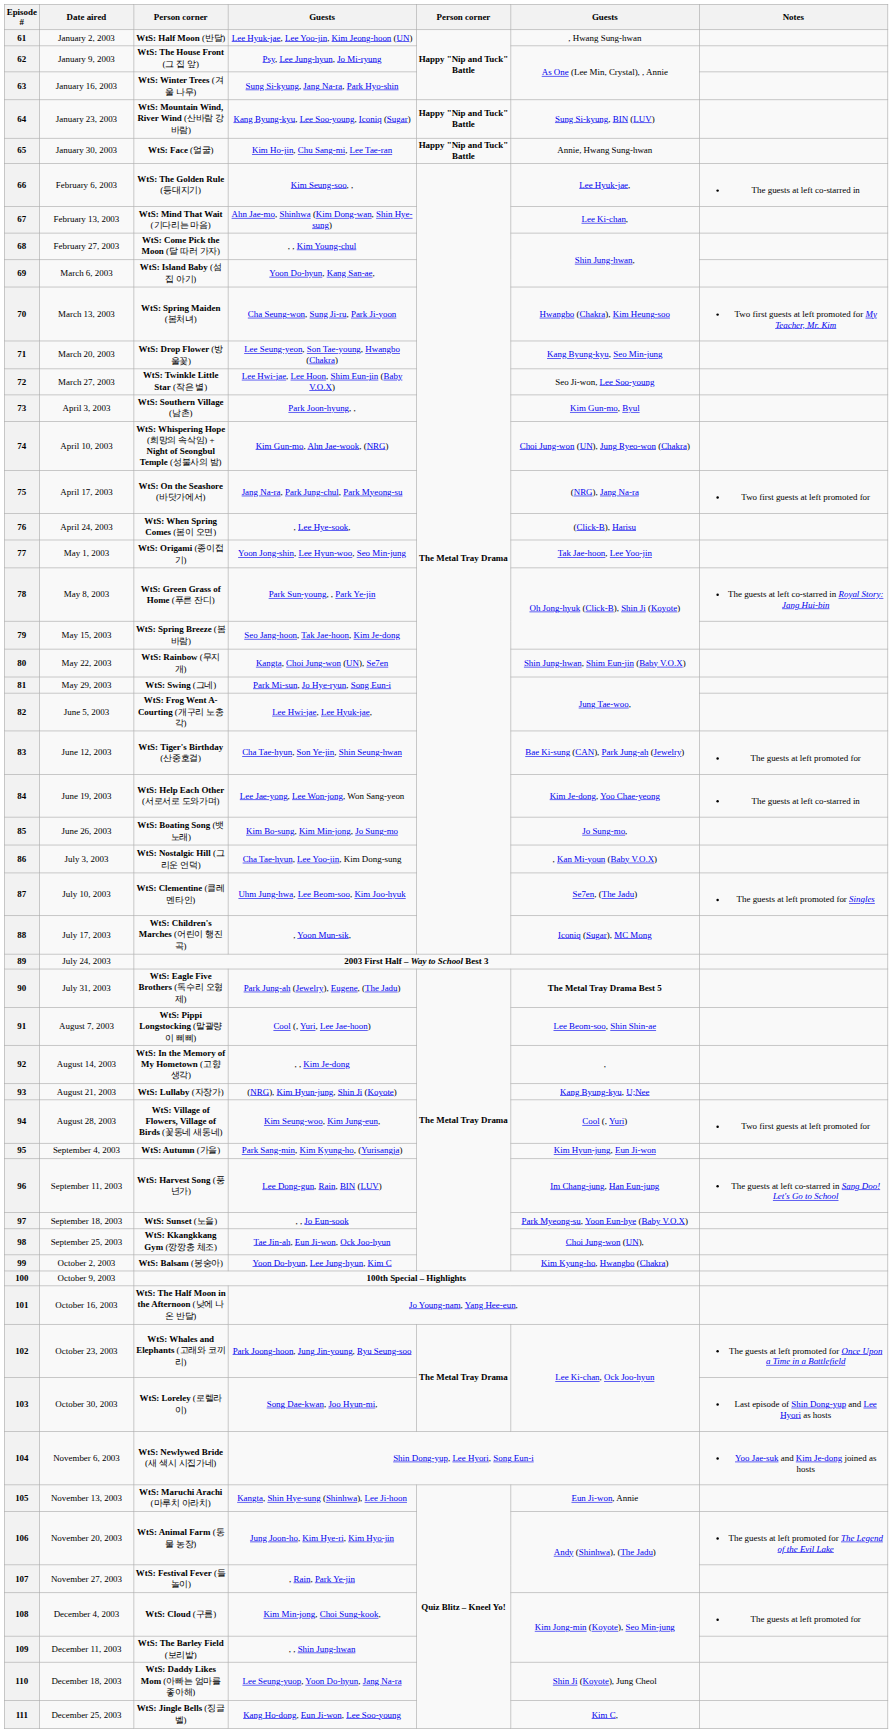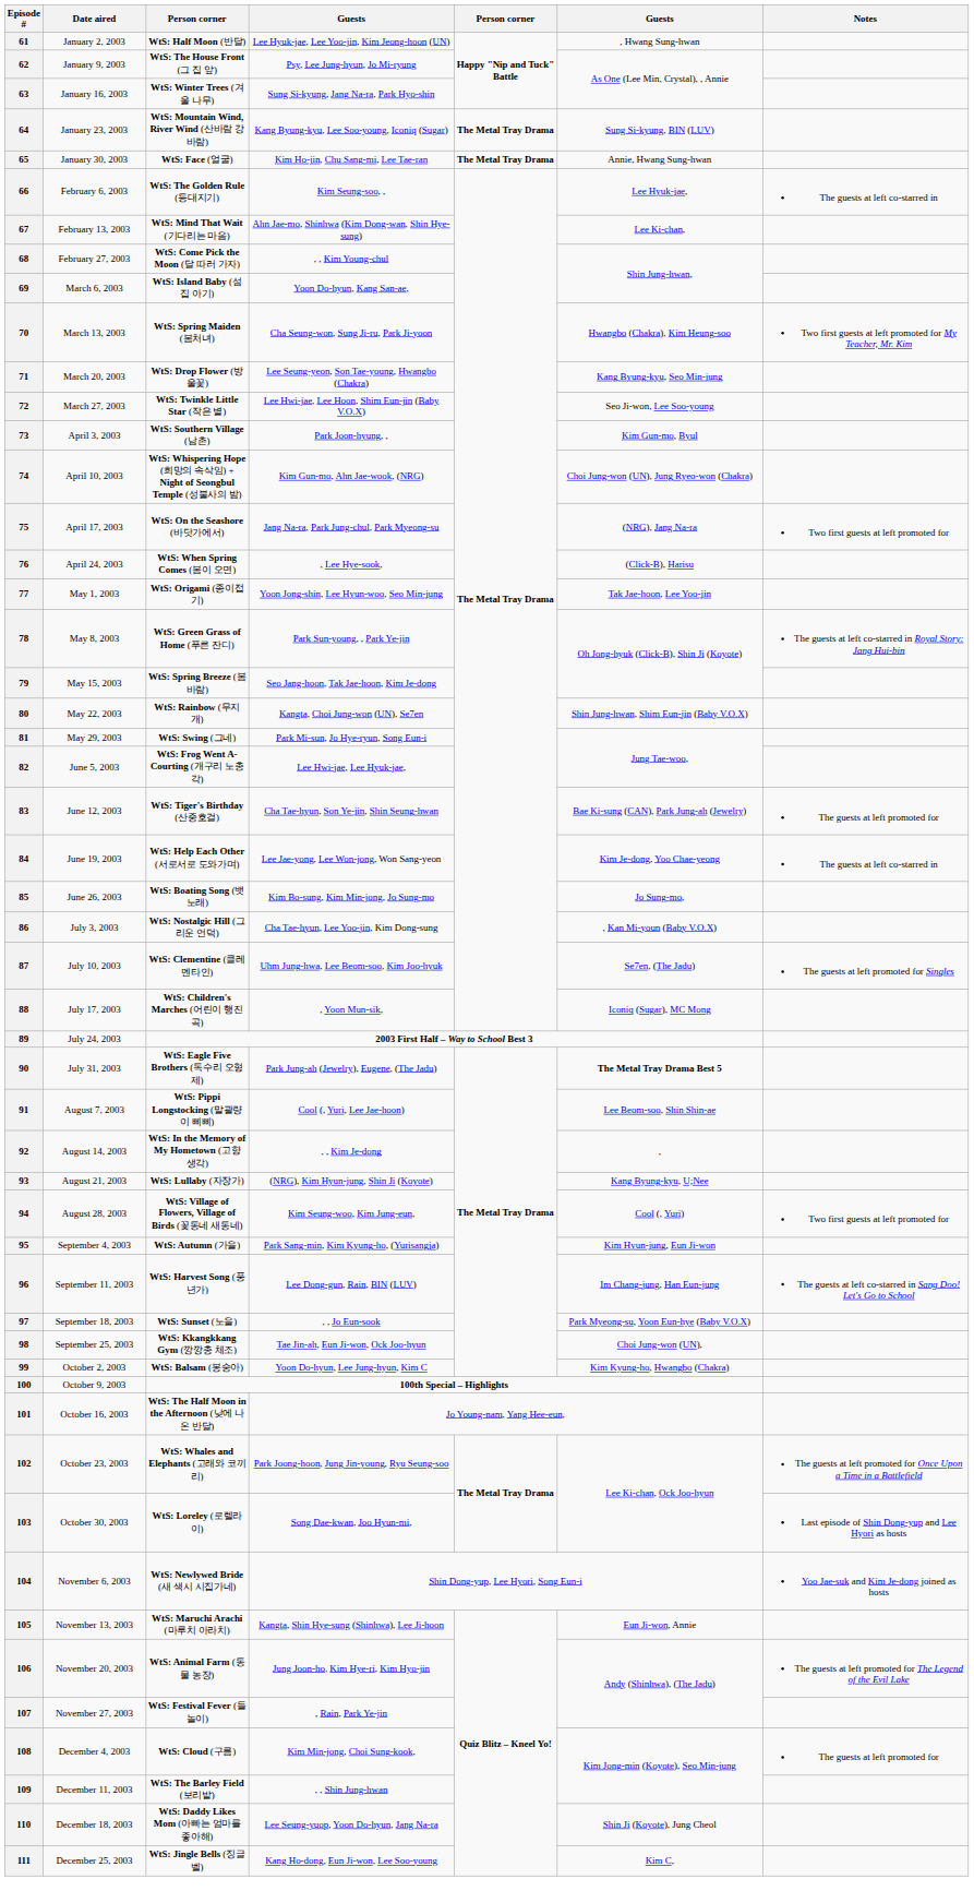 <table class="wikitable" style="font-size:90%; text-align:center; width:90%">
 <tr>
 <th width="1%">Episode #</th>
 <th width="10%">Date aired</th>
 <th width="10%">Person corner</th>
 <th width="20%">Guests</th>
 <th width="10%">Person corner</th>
 <th width="20%">Guests</th>
 <th width="20%">Notes</th>
 </tr>
 <tr>
 <th>61</th>
 <td>January 2, 2003</td>
 <td><strong>WtS: Half Moon</strong> (반달)</td>
 <td><a href='#'>Lee Hyuk-jae</a>, <a href='#'>Lee Yoo-jin</a>, <a href='#'>Kim Jeong-hoon</a> (<a href='#'>UN</a>)</td>
 <td rowspan=3><strong>Happy "Nip and Tuck" Battle</strong></td>
 <td>, Hwang Sung-hwan</td>
 <td></td>
 </tr>
 <tr>
 <th>62</th>
 <td>January 9, 2003</td>
 <td><strong>WtS: The House Front</strong> (그 집 앞)</td>
 <td><a href='#'>Psy</a>, <a href='#'>Lee Jung-hyun</a>, <a href='#'>Jo Mi-ryung</a></td>
 <td rowspan=2><a href='#'>As One</a> (Lee Min, Crystal), , Annie</td>
 <td></td>
 </tr>
 <tr>
 <th>63</th>
 <td>January 16, 2003</td>
 <td><strong>WtS: Winter Trees</strong> (겨울 나무)</td>
 <td><a href='#'>Sung Si-kyung</a>, <a href='#'>Jang Na-ra</a>, <a href='#'>Park Hyo-shin</a></td>
 <td></td>
 </tr>
 <tr>
 <th>64</th>
 <td>January 23, 2003</td>
 <td><strong>WtS: Mountain Wind, River Wind</strong> (산바람 강바람)</td>
 <td><a href='#'>Kang Byung-kyu</a>, <a href='#'>Lee Soo-young</a>, <a href='#'>Iconiq</a> (<a href='#'>Sugar</a>)</td>
-<td><strong>Happy "Nip and Tuck" Battle</strong></td>
+<td><strong>The Metal Tray Drama</strong></td>
 <td><a href='#'>Sung Si-kyung</a>, <a href='#'>BIN</a> (<a href='#'>LUV</a>)</td>
 <td></td>
 </tr>
 <tr>
 <th>65</th>
 <td>January 30, 2003</td>
 <td><strong>WtS: Face</strong> (얼굴)</td>
 <td><a href='#'>Kim Ho-jin</a>, <a href='#'>Chu Sang-mi</a>, <a href='#'>Lee Tae-ran</a></td>
-<td><strong>Happy "Nip and Tuck" Battle</strong></td>
+<td><strong>The Metal Tray Drama</strong></td>
 <td>Annie, Hwang Sung-hwan</td>
 <td></td>
 </tr>
 <tr>
 <th>66</th>
 <td>February 6, 2003</td>
 <td><strong>WtS: The Golden Rule</strong> (등대지기)</td>
 <td><a href='#'>Kim Seung-soo</a>, , </td>
 <td rowspan=23><strong>The Metal Tray Drama</strong></td>
 <td><a href='#'>Lee Hyuk-jae</a>, </td>
 <td><br><ul><li>The guests at left co-starred in <em></em></li></ul></td>
 </tr>
 <tr>
 <th>67</th>
 <td>February 13, 2003</td>
 <td><strong>WtS: Mind That Wait</strong> (기다리는 마음)</td>
 <td><a href='#'>Ahn Jae-mo</a>, <a href='#'>Shinhwa</a> (<a href='#'>Kim Dong-wan</a>, <a href='#'>Shin Hye-sung</a>)</td>
 <td><a href='#'>Lee Ki-chan</a>, </td>
 <td></td>
 </tr>
 <tr>
 <th>68</th>
 <td>February 27, 2003</td>
 <td><strong>WtS: Come Pick the Moon</strong> (달 따러 가자)</td>
 <td>, , <a href='#'>Kim Young-chul</a></td>
 <td rowspan=2><a href='#'>Shin Jung-hwan</a>, </td>
 <td></td>
 </tr>
 <tr>
 <th>69</th>
 <td>March 6, 2003</td>
 <td><strong>WtS: Island Baby</strong> (섬집 아기)</td>
 <td><a href='#'>Yoon Do-hyun</a>, <a href='#'>Kang San-ae</a>, </td>
 <td></td>
 </tr>
 <tr>
 <th>70</th>
 <td>March 13, 2003</td>
 <td><strong>WtS: Spring Maiden</strong> (봄처녀)</td>
 <td><a href='#'>Cha Seung-won</a>, <a href='#'>Sung Ji-ru</a>, <a href='#'>Park Ji-yoon</a></td>
 <td><a href='#'>Hwangbo</a> (<a href='#'>Chakra</a>), <a href='#'>Kim Heung-soo</a></td>
 <td><br><ul><li>Two first guests at left promoted for <em><a href='#'>My Teacher, Mr. Kim</a></em></li></ul></td>
 </tr>
 <tr>
 <th>71</th>
 <td>March 20, 2003</td>
 <td><strong>WtS: Drop Flower</strong> (방울꽃)</td>
 <td><a href='#'>Lee Seung-yeon</a>, <a href='#'>Son Tae-young</a>, <a href='#'>Hwangbo</a> (<a href='#'>Chakra</a>)</td>
 <td><a href='#'>Kang Byung-kyu</a>, <a href='#'>Seo Min-jung</a></td>
 <td></td>
 </tr>
 <tr>
 <th>72</th>
 <td>March 27, 2003</td>
 <td><strong>WtS: Twinkle Little Star</strong> (작은 별)</td>
 <td><a href='#'>Lee Hwi-jae</a>, <a href='#'>Lee Hoon</a>, <a href='#'>Shim Eun-jin</a> (<a href='#'>Baby V.O.X</a>)</td>
 <td>Seo Ji-won, <a href='#'>Lee Soo-young</a></td>
 <td></td>
 </tr>
 <tr>
 <th>73</th>
 <td>April 3, 2003</td>
 <td><strong>WtS: Southern Village</strong> (남촌)</td>
 <td><a href='#'>Park Joon-hyung</a>, , </td>
 <td><a href='#'>Kim Gun-mo</a>, <a href='#'>Byul</a></td>
 <td></td>
 </tr>
 <tr>
 <th>74</th>
 <td>April 10, 2003</td>
 <td><strong>WtS: Whispering Hope</strong> (희망의 속삭임) + <strong>Night of Seongbul Temple</strong> (성불사의 밤)</td>
 <td><a href='#'>Kim Gun-mo</a>, <a href='#'>Ahn Jae-wook</a>,  (<a href='#'>NRG</a>)</td>
 <td><a href='#'>Choi Jung-won</a> (<a href='#'>UN</a>), <a href='#'>Jung Ryeo-won</a> (<a href='#'>Chakra</a>)</td>
 <td></td>
 </tr>
 <tr>
 <th>75</th>
 <td>April 17, 2003</td>
 <td><strong>WtS: On the Seashore</strong> (바닷가에서)</td>
 <td><a href='#'>Jang Na-ra</a>, <a href='#'>Park Jung-chul</a>, <a href='#'>Park Myeong-su</a></td>
 <td> (<a href='#'>NRG</a>), <a href='#'>Jang Na-ra</a></td>
 <td><br><ul><li>Two first guests at left promoted for <em></em></li></ul></td>
 </tr>
 <tr>
 <th>76</th>
 <td>April 24, 2003</td>
 <td><strong>WtS: When Spring Comes</strong> (봄이 오면)</td>
 <td>, <a href='#'>Lee Hye-sook</a>, </td>
 <td> (<a href='#'>Click-B</a>), <a href='#'>Harisu</a></td>
 <td></td>
 </tr>
 <tr>
 <th>77</th>
 <td>May 1, 2003</td>
 <td><strong>WtS: Origami</strong> (종이접기)</td>
 <td><a href='#'>Yoon Jong-shin</a>, <a href='#'>Lee Hyun-woo</a>, <a href='#'>Seo Min-jung</a></td>
 <td><a href='#'>Tak Jae-hoon</a>, <a href='#'>Lee Yoo-jin</a></td>
 <td></td>
 </tr>
 <tr>
 <th>78</th>
 <td>May 8, 2003</td>
 <td><strong>WtS: Green Grass of Home</strong> (푸른 잔디)</td>
 <td><a href='#'>Park Sun-young</a>, , <a href='#'>Park Ye-jin</a></td>
 <td rowspan=2><a href='#'>Oh Jong-hyuk</a> (<a href='#'>Click-B</a>), <a href='#'>Shin Ji</a> (<a href='#'>Koyote</a>)</td>
 <td><br><ul><li>The guests at left co-starred in <em><a href='#'>Royal Story: Jang Hui-bin</a></em></li></ul></td>
 </tr>
 <tr>
 <th>79</th>
 <td>May 15, 2003</td>
 <td><strong>WtS: Spring Breeze</strong> (봄바람)</td>
 <td><a href='#'>Seo Jang-hoon</a>, <a href='#'>Tak Jae-hoon</a>, <a href='#'>Kim Je-dong</a></td>
 <td></td>
 </tr>
 <tr>
 <th>80</th>
 <td>May 22, 2003</td>
 <td><strong>WtS: Rainbow</strong> (무지개)</td>
 <td><a href='#'>Kangta</a>, <a href='#'>Choi Jung-won</a> (<a href='#'>UN</a>), <a href='#'>Se7en</a></td>
 <td><a href='#'>Shin Jung-hwan</a>, <a href='#'>Shim Eun-jin</a> (<a href='#'>Baby V.O.X</a>)</td>
 <td></td>
 </tr>
 <tr>
 <th>81</th>
 <td>May 29, 2003</td>
 <td><strong>WtS: Swing</strong> (그네)</td>
 <td><a href='#'>Park Mi-sun</a>, <a href='#'>Jo Hye-ryun</a>, <a href='#'>Song Eun-i</a></td>
 <td rowspan=2><a href='#'>Jung Tae-woo</a>, </td>
 <td></td>
 </tr>
 <tr>
 <th>82</th>
 <td>June 5, 2003</td>
 <td><strong>WtS: Frog Went A-Courting</strong> (개구리 노총각)</td>
 <td><a href='#'>Lee Hwi-jae</a>, <a href='#'>Lee Hyuk-jae</a>, </td>
 <td></td>
 </tr>
 <tr>
 <th>83</th>
 <td>June 12, 2003</td>
 <td><strong>WtS: Tiger's Birthday</strong> (산중호걸)</td>
 <td><a href='#'>Cha Tae-hyun</a>, <a href='#'>Son Ye-jin</a>, <a href='#'>Shin Seung-hwan</a></td>
 <td><a href='#'>Bae Ki-sung</a> (<a href='#'>CAN</a>), <a href='#'>Park Jung-ah</a> (<a href='#'>Jewelry</a>)</td>
 <td><br><ul><li>The guests at left promoted for <em></em></li></ul></td>
 </tr>
 <tr>
 <th>84</th>
 <td>June 19, 2003</td>
 <td><strong>WtS: Help Each Other</strong> (서로서로 도와가며)</td>
 <td><a href='#'>Lee Jae-yong</a>, <a href='#'>Lee Won-jong</a>, Won Sang-yeon</td>
 <td><a href='#'>Kim Je-dong</a>, <a href='#'>Yoo Chae-yeong</a></td>
 <td><br><ul><li>The guests at left co-starred in <em></em></li></ul></td>
 </tr>
 <tr>
 <th>85</th>
 <td>June 26, 2003</td>
 <td><strong>WtS: Boating Song</strong> (뱃노래)</td>
 <td><a href='#'>Kim Bo-sung</a>, <a href='#'>Kim Min-jong</a>, <a href='#'>Jo Sung-mo</a></td>
 <td><a href='#'>Jo Sung-mo</a>, </td>
 <td></td>
 </tr>
 <tr>
 <th>86</th>
 <td>July 3, 2003</td>
 <td><strong>WtS: Nostalgic Hill</strong> (그리운 언덕)</td>
 <td><a href='#'>Cha Tae-hyun</a>, <a href='#'>Lee Yoo-jin</a>, Kim Dong-sung</td>
 <td>, <a href='#'>Kan Mi-youn</a> (<a href='#'>Baby V.O.X</a>)</td>
 <td></td>
 </tr>
 <tr>
 <th>87</th>
 <td>July 10, 2003</td>
 <td><strong>WtS: Clementine</strong> (클레멘타인)</td>
 <td><a href='#'>Uhm Jung-hwa</a>, <a href='#'>Lee Beom-soo</a>, <a href='#'>Kim Joo-hyuk</a></td>
 <td><a href='#'>Se7en</a>,  (<a href='#'>The Jadu</a>)</td>
 <td><br><ul><li>The guests at left promoted for <em><a href='#'>Singles</a></em></li></ul></td>
 </tr>
 <tr>
 <th>88</th>
 <td>July 17, 2003</td>
 <td><strong>WtS: Children's Marches</strong> (어린이 행진곡)</td>
 <td>, <a href='#'>Yoon Mun-sik</a>, </td>
 <td><a href='#'>Iconiq</a> (<a href='#'>Sugar</a>), <a href='#'>MC Mong</a></td>
 <td></td>
 </tr>
 <tr>
 <th>89</th>
 <td>July 24, 2003</td>
 <td colspan=4><strong>2003 First Half – <em>Way to School</em> Best 3</strong></td>
 <td></td>
 </tr>
 <tr>
 <th>90</th>
 <td>July 31, 2003</td>
 <td><strong>WtS: Eagle Five Brothers</strong> (독수리 오형제)</td>
 <td><a href='#'>Park Jung-ah</a> (<a href='#'>Jewelry</a>), <a href='#'>Eugene</a>,  (<a href='#'>The Jadu</a>)</td>
 <td rowspan="10"><strong>The Metal Tray Drama</strong></td>
 <td><strong>The Metal Tray Drama Best 5</strong></td>
 <td></td>
 </tr>
 <tr>
 <th>91</th>
 <td>August 7, 2003</td>
 <td><strong>WtS: Pippi Longstocking</strong> (말괄량이 삐삐)</td>
 <td><a href='#'>Cool</a> (, <a href='#'>Yuri</a>, <a href='#'>Lee Jae-hoon</a>)</td>
 <td><a href='#'>Lee Beom-soo</a>, <a href='#'>Shin Shin-ae</a></td>
 <td></td>
 </tr>
 <tr>
 <th>92</th>
 <td>August 14, 2003</td>
 <td><strong>WtS: In the Memory of My Hometown</strong>  (고향 생각)</td>
 <td>, , <a href='#'>Kim Je-dong</a></td>
 <td>, </td>
 <td></td>
 </tr>
 <tr>
 <th>93</th>
 <td>August 21, 2003</td>
 <td><strong>WtS: Lullaby</strong> (자장가)</td>
 <td> (<a href='#'>NRG</a>), <a href='#'>Kim Hyun-jung</a>, <a href='#'>Shin Ji</a> (<a href='#'>Koyote</a>)</td>
 <td><a href='#'>Kang Byung-kyu</a>, <a href='#'>U;Nee</a></td>
 <td></td>
 </tr>
 <tr>
 <th>94</th>
 <td>August 28, 2003</td>
 <td><strong>WtS: Village of Flowers, Village of Birds</strong> (꽃동네 새동네)</td>
 <td><a href='#'>Kim Seung-woo</a>, <a href='#'>Kim Jung-eun</a>, </td>
 <td><a href='#'>Cool</a> (, <a href='#'>Yuri</a>)</td>
 <td><br><ul><li>Two first guests at left promoted for <em></em></li></ul></td>
 </tr>
 <tr>
 <th>95</th>
 <td>September 4, 2003</td>
 <td><strong>WtS: Autumn</strong> (가을)</td>
 <td><a href='#'>Park Sang-min</a>, <a href='#'>Kim Kyung-ho</a>,  (<a href='#'>Yurisangja</a>)</td>
 <td><a href='#'>Kim Hyun-jung</a>, <a href='#'>Eun Ji-won</a></td>
 <td></td>
 </tr>
 <tr>
 <th>96</th>
 <td>September 11, 2003</td>
 <td><strong>WtS: Harvest Song</strong> (풍년가)</td>
 <td><a href='#'>Lee Dong-gun</a>, <a href='#'>Rain</a>, <a href='#'>BIN</a> (<a href='#'>LUV</a>)</td>
 <td><a href='#'>Im Chang-jung</a>, <a href='#'>Han Eun-jung</a></td>
 <td><br><ul><li>The guests at left co-starred in <em><a href='#'>Sang Doo! Let's Go to School</a></em></li></ul></td>
 </tr>
 <tr>
 <th>97</th>
 <td>September 18, 2003</td>
 <td><strong>WtS: Sunset</strong> (노을)</td>
 <td>, , <a href='#'>Jo Eun-sook</a></td>
 <td><a href='#'>Park Myeong-su</a>, <a href='#'>Yoon Eun-hye</a> (<a href='#'>Baby V.O.X</a>)</td>
 <td></td>
 </tr>
 <tr>
 <th>98</th>
 <td>September 25, 2003</td>
 <td><strong>WtS: Kkangkkang Gym </strong> (깡깡총 체조)</td>
 <td><a href='#'>Tae Jin-ah</a>, <a href='#'>Eun Ji-won</a>, <a href='#'>Ock Joo-hyun</a></td>
 <td><a href='#'>Choi Jung-won</a> (<a href='#'>UN</a>), </td>
 <td></td>
 </tr>
 <tr>
 <th>99</th>
 <td>October 2, 2003</td>
 <td><strong>WtS: Balsam</strong> (봉숭아)</td>
 <td><a href='#'>Yoon Do-hyun</a>, <a href='#'>Lee Jung-hyun</a>, <a href='#'>Kim C</a></td>
 <td><a href='#'>Kim Kyung-ho</a>, <a href='#'>Hwangbo</a> (<a href='#'>Chakra</a>)</td>
 <td></td>
 </tr>
 <tr>
 <th>100</th>
 <td>October 9, 2003</td>
 <td colspan=4><strong>100th Special – Highlights</strong></td>
 <td></td>
 </tr>
 <tr>
 <th>101</th>
 <td>October 16, 2003</td>
 <td><strong>WtS: The Half Moon in the Afternoon</strong> (낮에 나온 반달)</td>
 <td colspan="3"><a href='#'>Jo Young-nam</a>, <a href='#'>Yang Hee-eun</a>, </td>
 <td></td>
 </tr>
 <tr>
 <th>102</th>
 <td>October 23, 2003</td>
 <td><strong>WtS: Whales and Elephants</strong> (고래와 코끼리)</td>
 <td><a href='#'>Park Joong-hoon</a>, <a href='#'>Jung Jin-young</a>, <a href='#'>Ryu Seung-soo</a></td>
 <td rowspan=2><strong>The Metal Tray Drama</strong></td>
 <td rowspan=2><a href='#'>Lee Ki-chan</a>, <a href='#'>Ock Joo-hyun</a></td>
 <td><br><ul><li>The guests at left promoted for <em><a href='#'>Once Upon a Time in a Battlefield</a></em></li></ul></td>
 </tr>
 <tr>
 <th>103</th>
 <td>October 30, 2003</td>
 <td><strong>WtS: Loreley</strong> (로렐라이)</td>
 <td><a href='#'>Song Dae-kwan</a>, <a href='#'>Joo Hyun-mi</a>, </td>
 <td><br><ul><li>Last episode of <a href='#'>Shin Dong-yup</a> and <a href='#'>Lee Hyori</a> as hosts</li></ul></td>
 </tr>
 <tr>
 <th>104</th>
 <td>November 6, 2003</td>
 <td><strong>WtS: Newlywed Bride</strong> (새 색시 시집가네)</td>
 <td colspan="3"><a href='#'>Shin Dong-yup</a>, <a href='#'>Lee Hyori</a>, <a href='#'>Song Eun-i</a></td>
 <td><br><ul><li><a href='#'>Yoo Jae-suk</a> and <a href='#'>Kim Je-dong</a> joined as hosts</li></ul></td>
 </tr>
 <tr>
 <th>105</th>
 <td>November 13, 2003</td>
 <td><strong>WtS: Maruchi Arachi</strong> (마루치 아라치)</td>
 <td><a href='#'>Kangta</a>, <a href='#'>Shin Hye-sung</a> (<a href='#'>Shinhwa</a>), <a href='#'>Lee Ji-hoon</a></td>
 <td rowspan=7><strong>Quiz Blitz – Kneel Yo!</strong></td>
 <td><a href='#'>Eun Ji-won</a>, Annie</td>
 <td></td>
 </tr>
 <tr>
 <th>106</th>
 <td>November 20, 2003</td>
 <td><strong>WtS: Animal Farm</strong> (동물 농장)</td>
 <td><a href='#'>Jung Joon-ho</a>, <a href='#'>Kim Hye-ri</a>, <a href='#'>Kim Hyo-jin</a></td>
 <td rowspan=2><a href='#'>Andy</a> (<a href='#'>Shinhwa</a>),  (<a href='#'>The Jadu</a>)</td>
 <td><br><ul><li>The guests at left promoted for <em><a href='#'>The Legend of the Evil Lake</a></em></li></ul></td>
 </tr>
 <tr>
 <th>107</th>
 <td>November 27, 2003</td>
 <td><strong>WtS: Festival Fever</strong> (들놀이)</td>
 <td>, <a href='#'>Rain</a>, <a href='#'>Park Ye-jin</a></td>
 <td></td>
 </tr>
 <tr>
 <th>108</th>
 <td>December 4, 2003</td>
 <td><strong>WtS: Cloud</strong> (구름)</td>
 <td><a href='#'>Kim Min-jong</a>, <a href='#'>Choi Sung-kook</a>, </td>
 <td rowspan=2><a href='#'>Kim Jong-min</a> (<a href='#'>Koyote</a>), <a href='#'>Seo Min-jung</a></td>
 <td><br><ul><li>The guests at left promoted for <em></em></li></ul></td>
 </tr>
 <tr>
 <th>109</th>
 <td>December 11, 2003</td>
 <td><strong>WtS: The Barley Field</strong> (보리밭)</td>
 <td>, , <a href='#'>Shin Jung-hwan</a></td>
 <td></td>
 </tr>
 <tr>
 <th>110</th>
 <td>December 18, 2003</td>
 <td><strong>WtS: Daddy Likes Mom</strong> (아빠는 엄마를 좋아해)</td>
 <td><a href='#'>Lee Seung-yuop</a>, <a href='#'>Yoon Do-hyun</a>, <a href='#'>Jang Na-ra</a></td>
 <td><a href='#'>Shin Ji</a> (<a href='#'>Koyote</a>), Jung Cheol</td>
 <td></td>
 </tr>
 <tr>
 <th>111</th>
 <td>December 25, 2003</td>
 <td><strong>WtS: Jingle Bells</strong>  (징글벨)</td>
 <td><a href='#'>Kang Ho-dong</a>, <a href='#'>Eun Ji-won</a>, <a href='#'>Lee Soo-young</a></td>
 <td><a href='#'>Kim C</a>, </td>
 <td></td>
 </tr>
 </table>
